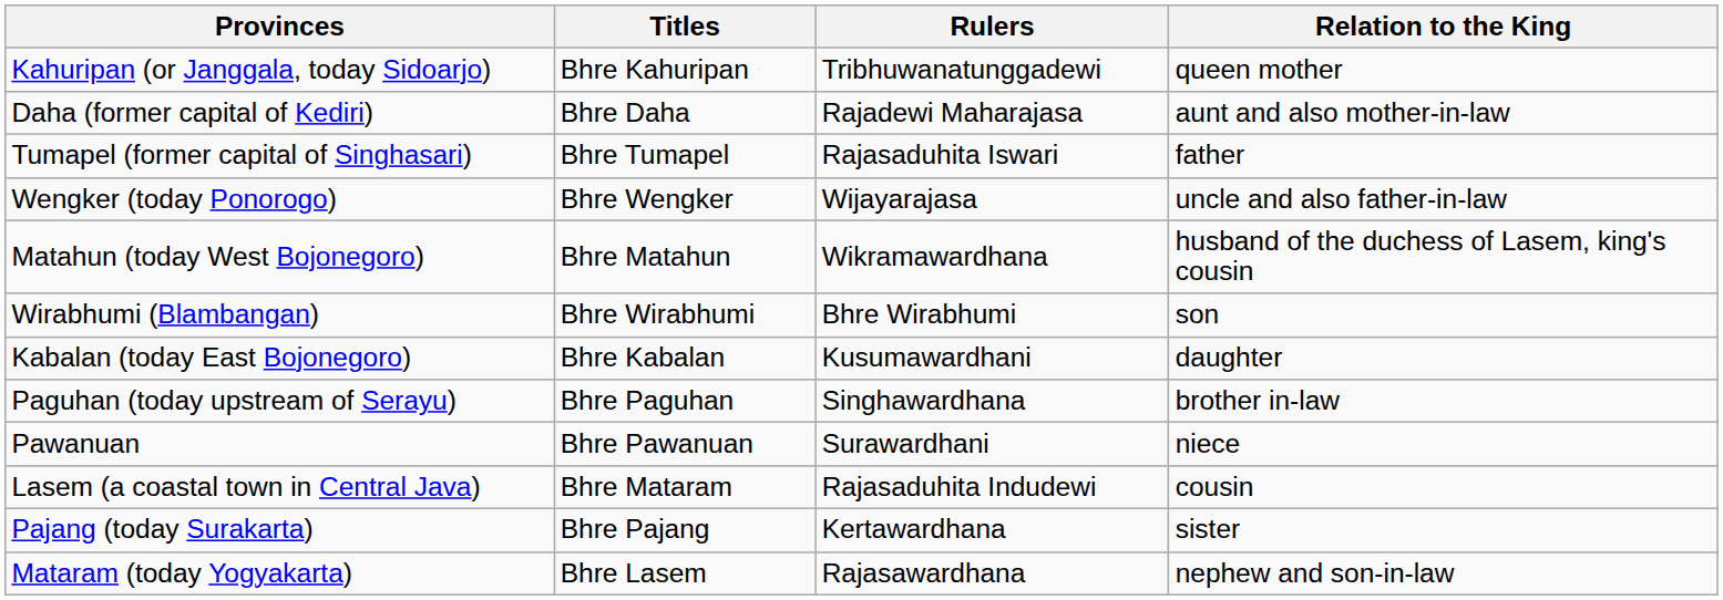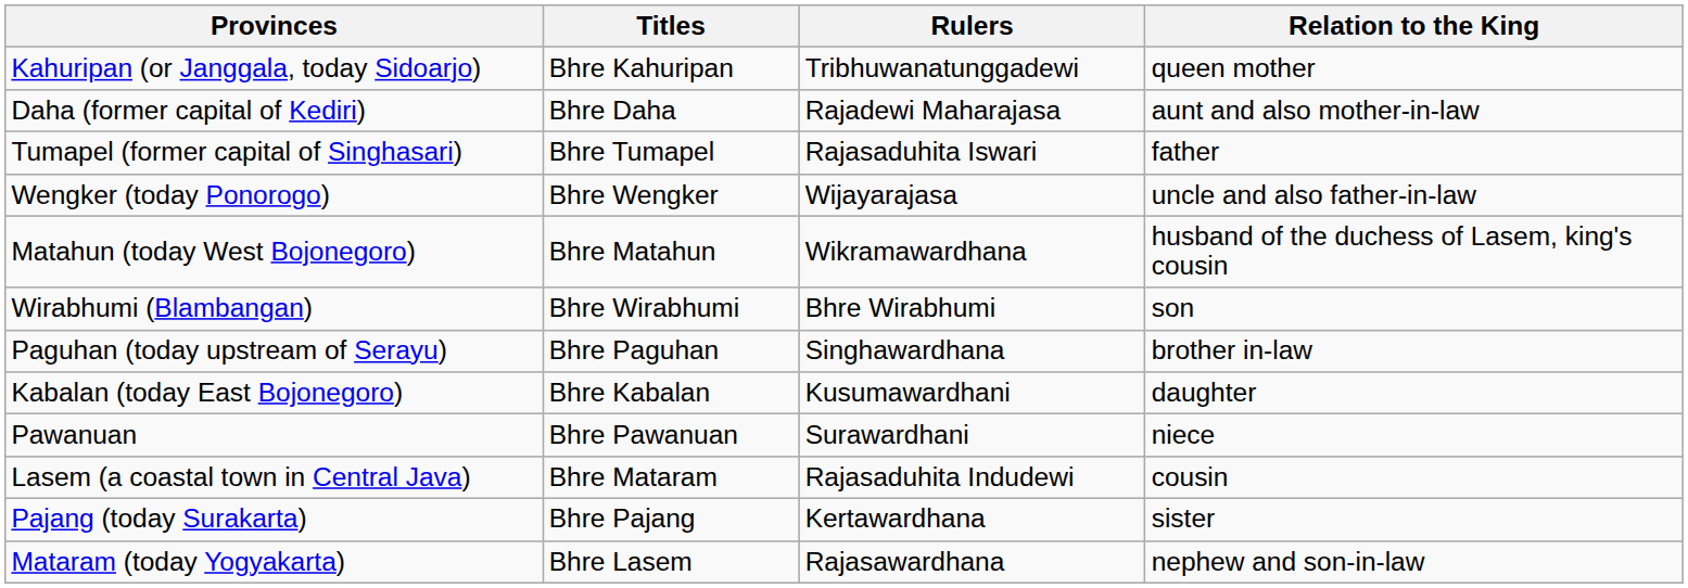 <table class="wikitable sortable" border="1" width="80%">
 <tr>
 <th width="260">Provinces</th>
 <th width="120">Titles</th>
 <th width="140">Rulers</th>
 <th width="260">Relation to the King</th>
 </tr>
 <tr>
 <td><a href='#'>Kahuripan</a> (or <a href='#'>Janggala</a>, today <a href='#'>Sidoarjo</a>)</td>
 <td>Bhre Kahuripan</td>
 <td>Tribhuwanatunggadewi</td>
 <td>queen mother</td>
 </tr>
 <tr>
 <td>Daha (former capital of <a href='#'>Kediri</a>)</td>
 <td>Bhre Daha</td>
 <td>Rajadewi Maharajasa</td>
 <td>aunt and also mother-in-law</td>
 </tr>
 <tr>
 <td>Tumapel (former capital of <a href='#'>Singhasari</a>)</td>
 <td>Bhre Tumapel</td>
 <td>Rajasaduhita Iswari</td>
 <td>father</td>
 </tr>
 <tr>
 <td>Wengker (today <a href='#'>Ponorogo</a>)</td>
 <td>Bhre Wengker</td>
 <td>Wijayarajasa</td>
 <td>uncle and also father-in-law</td>
 </tr>
 <tr>
 <td>Matahun (today West <a href='#'>Bojonegoro</a>)</td>
 <td>Bhre Matahun</td>
 <td>Wikramawardhana</td>
 <td>husband of the duchess of Lasem, king's cousin</td>
 </tr>
 <tr>
 <td>Wirabhumi (<a href='#'>Blambangan</a>)</td>
 <td>Bhre Wirabhumi</td>
 <td>Bhre Wirabhumi</td>
 <td>son</td>
 </tr>
 <tr>
+<td>Paguhan (today upstream of <a href='#'>Serayu</a>)</td>
+<td>Bhre Paguhan</td>
+<td>Singhawardhana</td>
+<td>brother in-law</td>
+</tr>
+<tr>
 <td>Kabalan (today East <a href='#'>Bojonegoro</a>)</td>
 <td>Bhre Kabalan</td>
 <td>Kusumawardhani</td>
 <td>daughter</td>
-</tr>
-<tr>
-<td>Paguhan (today upstream of <a href='#'>Serayu</a>)</td>
-<td>Bhre Paguhan</td>
-<td>Singhawardhana</td>
-<td>brother in-law</td>
 </tr>
 <tr>
 <td>Pawanuan</td>
 <td>Bhre Pawanuan</td>
 <td>Surawardhani</td>
 <td>niece</td>
 </tr>
 <tr>
 <td>Lasem (a coastal town in <a href='#'>Central Java</a>)</td>
 <td>Bhre Mataram</td>
 <td>Rajasaduhita Indudewi</td>
 <td>cousin</td>
 </tr>
 <tr>
 <td><a href='#'>Pajang</a> (today <a href='#'>Surakarta</a>)</td>
 <td>Bhre Pajang</td>
 <td>Kertawardhana</td>
 <td>sister</td>
 </tr>
 <tr>
 <td><a href='#'>Mataram</a> (today <a href='#'>Yogyakarta</a>)</td>
 <td>Bhre Lasem</td>
 <td>Rajasawardhana</td>
 <td>nephew and son-in-law</td>
 </tr>
 </table>
